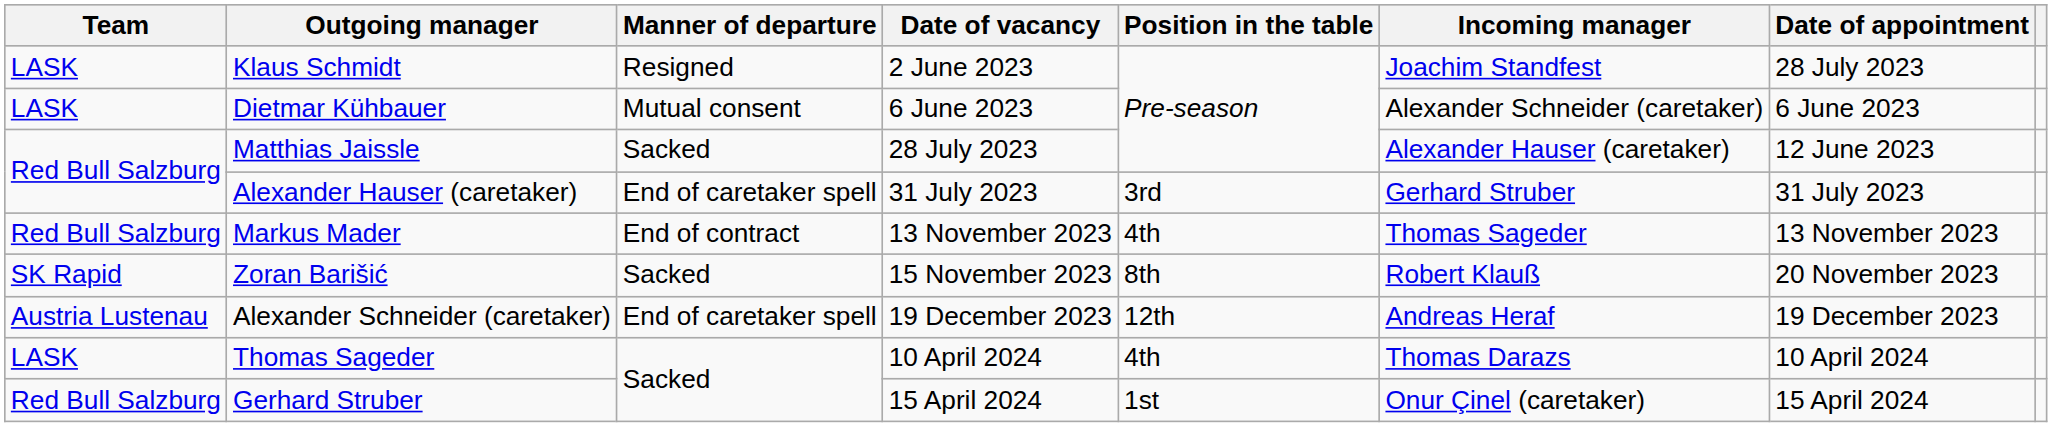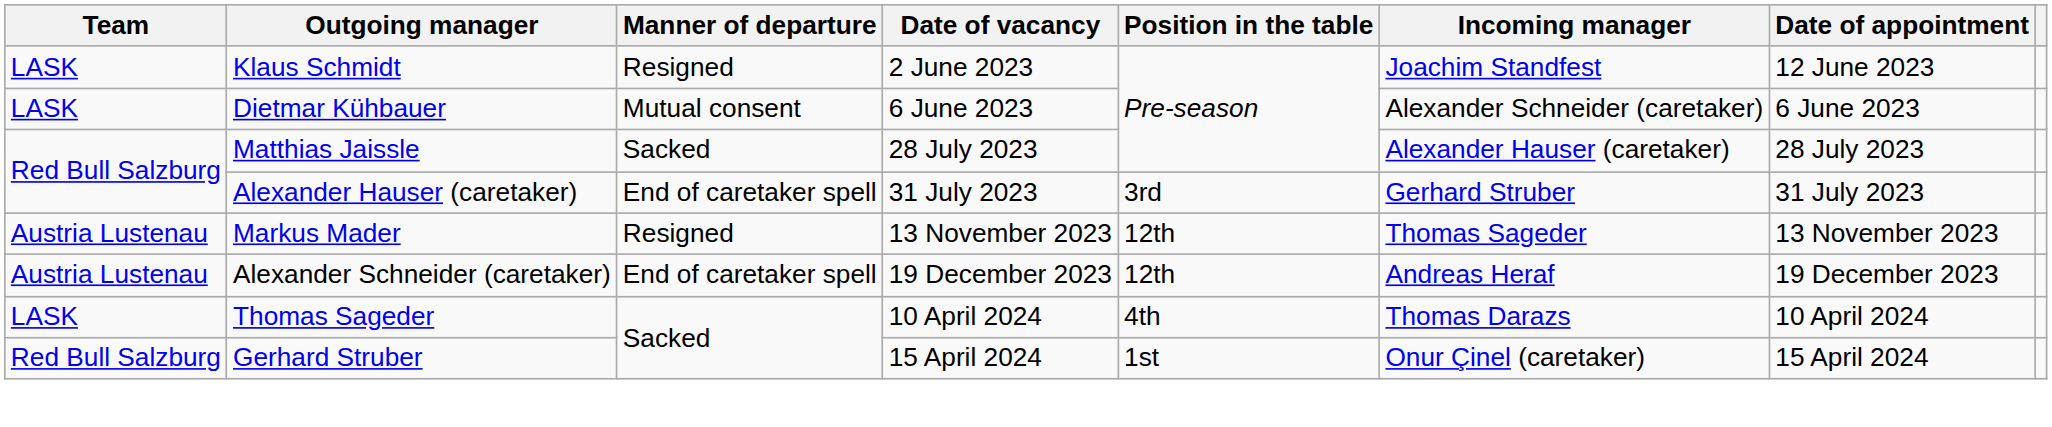 <table class="wikitable sortable">
 <tr>
 <th>Team</th>
 <th>Outgoing manager</th>
 <th>Manner of departure</th>
 <th>Date of vacancy</th>
 <th>Position in the table</th>
 <th>Incoming manager</th>
 <th>Date of appointment</th>
 <th></th>
 </tr>
 <tr>
 <td><a href='#'>LASK</a></td>
 <td align="left"> <a href='#'>Klaus Schmidt</a></td>
 <td>Resigned</td>
 <td>2 June 2023</td>
 <td rowspan="3"><em>Pre-season</em></td>
 <td align="left"> <a href='#'>Joachim Standfest</a></td>
-<td>28 July 2023</td>
+<td>12 June 2023</td>
 <td align="center"></td>
 </tr>
 <tr>
 <td><a href='#'>LASK</a></td>
 <td align="left"> <a href='#'>Dietmar Kühbauer</a></td>
 <td>Mutual consent</td>
 <td>6 June 2023</td>
 <td align="left"> Alexander Schneider (caretaker)</td>
 <td>6 June 2023</td>
 <td></td>
 </tr>
 <tr>
 <td rowspan="2"><a href='#'>Red Bull Salzburg</a></td>
 <td align="left"> <a href='#'>Matthias Jaissle</a></td>
 <td>Sacked</td>
 <td>28 July 2023</td>
 <td align="left">  <a href='#'>Alexander Hauser</a> (caretaker)</td>
-<td>12 June 2023</td>
+<td>28 July 2023</td>
 <td align="center"></td>
 </tr>
 <tr>
 <td align="left">  <a href='#'>Alexander Hauser</a> (caretaker)</td>
 <td>End of caretaker spell</td>
 <td>31 July 2023</td>
 <td>3rd</td>
 <td align="left"> <a href='#'>Gerhard Struber</a></td>
 <td>31 July 2023</td>
 <td align="center"></td>
 </tr>
 <tr>
-<td><a href='#'>Red Bull Salzburg</a></td>
+<td><a href='#'>Austria Lustenau</a></td>
 <td align="left">  <a href='#'>Markus Mader</a></td>
-<td>End of contract</td>
+<td>Resigned</td>
 <td>13 November 2023</td>
-<td>4th</td>
+<td>12th</td>
 <td align="left"> <a href='#'>Thomas Sageder</a></td>
 <td>13 November 2023</td>
 <td></td>
-</tr>
-<tr>
-<td><a href='#'>SK Rapid</a></td>
-<td align="left"> <a href='#'>Zoran Barišić</a></td>
-<td>Sacked</td>
-<td>15 November 2023</td>
-<td>8th</td>
-<td align="left"> <a href='#'>Robert Klauß</a></td>
-<td>20 November 2023</td>
-<td align="center"></td>
 </tr>
 <tr>
 <td><a href='#'>Austria Lustenau</a></td>
 <td align="left"> Alexander Schneider (caretaker)</td>
 <td>End of caretaker spell</td>
 <td>19 December 2023</td>
 <td>12th</td>
 <td align="left"> <a href='#'>Andreas Heraf</a></td>
 <td>19 December 2023</td>
 <td></td>
 </tr>
 <tr>
 <td><a href='#'>LASK</a></td>
 <td align="left"> <a href='#'>Thomas Sageder</a></td>
 <td rowspan="2">Sacked</td>
 <td>10 April 2024</td>
 <td>4th</td>
 <td align="left"> <a href='#'>Thomas Darazs</a></td>
 <td>10 April 2024</td>
 <td align="center"></td>
 </tr>
 <tr>
 <td><a href='#'>Red Bull Salzburg</a></td>
 <td align="left"> <a href='#'>Gerhard Struber</a></td>
 <td>15 April 2024</td>
 <td>1st</td>
 <td align="left"> <a href='#'>Onur Çinel</a> (caretaker)</td>
 <td>15 April 2024</td>
 <td align="center"></td>
 </tr>
 </table>
